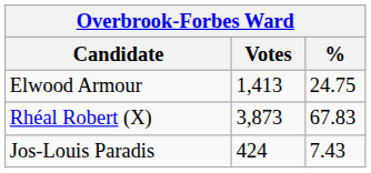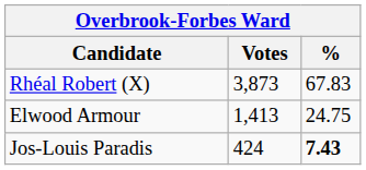 <table class="wikitable">
 <tr>
 <th colspan="3"><a href='#'>Overbrook-Forbes Ward</a></th>
 </tr>
 <tr>
 <th style="width: 170px">Candidate</th>
 <th style="width: 50px">Votes</th>
 <th style="width: 40px">%</th>
 </tr>
 <tr>
+<td><a href='#'>Rhéal Robert</a> (X)</td>
+<td>3,873</td>
+<td>67.83</td>
+</tr>
+<tr>
 <td>Elwood Armour</td>
 <td>1,413</td>
 <td>24.75</td>
 </tr>
 <tr>
-<td><a href='#'>Rhéal Robert</a> (X)</td>
-<td>3,873</td>
-<td>67.83</td>
-</tr>
-<tr>
 <td>Jos-Louis Paradis</td>
 <td>424</td>
-<td>7.43</td>
+<td><strong>7.43</strong></td>
 </tr>
 </table>
